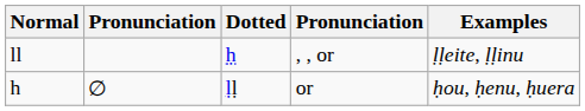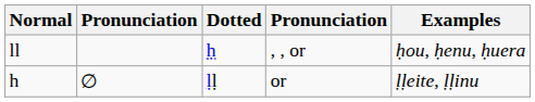 <table class="wikitable">
 <tr>
 <th>Normal</th>
 <th>Pronunciation</th>
 <th>Dotted</th>
 <th>Pronunciation</th>
 <th>Examples</th>
 </tr>
 <tr>
 <td>ll</td>
 <td></td>
 <td><a href='#'>ḥ</a></td>
 <td>, ,  or </td>
-<td><em>ḷḷeite</em>, <em>ḷḷinu</em></td>
+<td><em>ḥou</em>, <em>ḥenu</em>, <em>ḥuera</em></td>
 </tr>
 <tr>
 <td>h</td>
 <td>∅</td>
 <td><a href='#'>ḷ</a>ḷ</td>
 <td> or </td>
-<td><em>ḥou</em>, <em>ḥenu</em>, <em>ḥuera</em></td>
+<td><em>ḷḷeite</em>, <em>ḷḷinu</em></td>
 </tr>
 </table>
